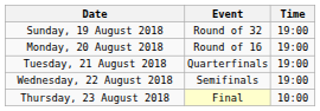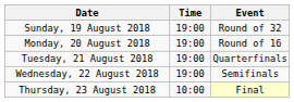 <table class = "wikitable" style="text-align:center;">
 <tr>
 <th width=220>Date</th>
+<th width=50>Time</th>
 <th width=100>Event</th>
-<th width=50>Time</th>
 </tr>
 <tr>
 <td>Sunday, 19 August 2018</td>
+<td>19:00</td>
 <td>Round of 32</td>
-<td>19:00</td>
 </tr>
 <tr>
 <td>Monday, 20 August 2018</td>
+<td>19:00</td>
 <td>Round of 16</td>
-<td>19:00</td>
 </tr>
 <tr>
 <td>Tuesday, 21 August 2018</td>
+<td>19:00</td>
 <td>Quarterfinals</td>
-<td>19:00</td>
 </tr>
 <tr>
 <td>Wednesday, 22 August 2018</td>
+<td>19:00</td>
 <td>Semifinals</td>
-<td>19:00</td>
 </tr>
 <tr>
 <td>Thursday, 23 August 2018</td>
+<td>10:00</td>
 <td bgcolor=ffffcc>Final</td>
-<td>10:00</td>
 </tr>
 </table>
